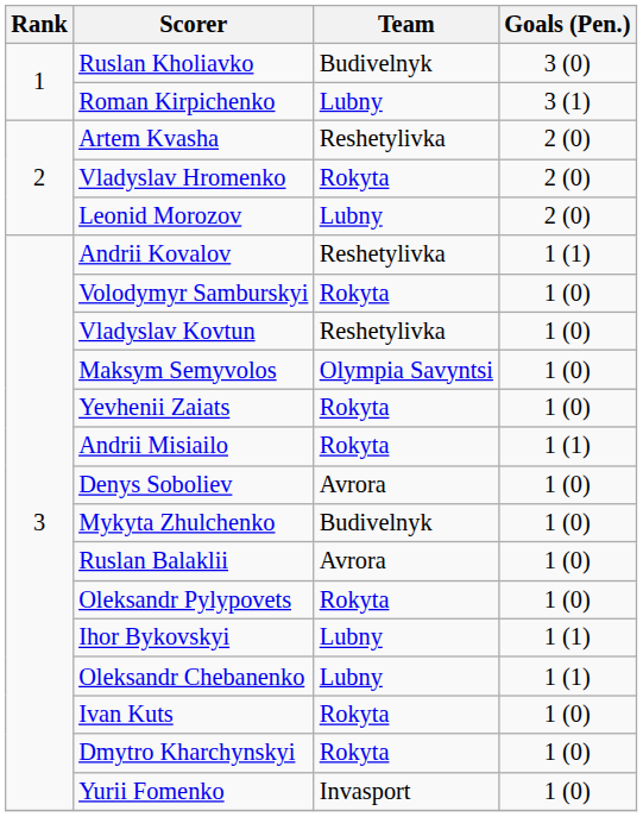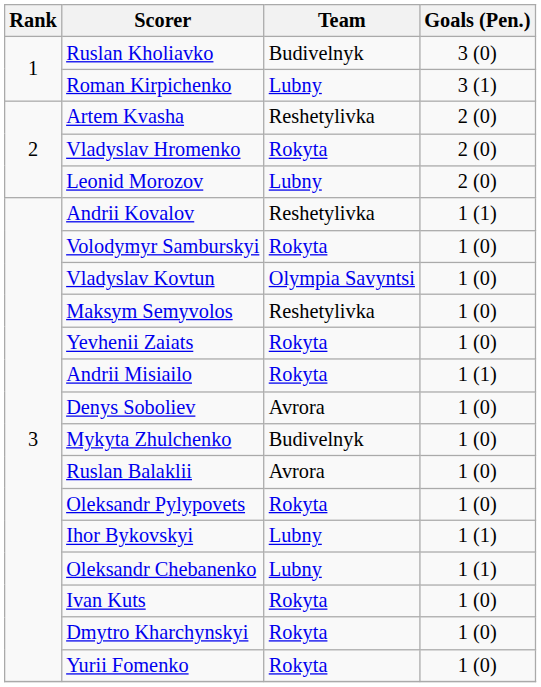 <table class="wikitable">
 <tr>
 <th>Rank</th>
 <th>Scorer</th>
 <th>Team</th>
 <th>Goals (Pen.)</th>
 </tr>
 <tr>
 <td align=center rowspan=2>1</td>
 <td> <a href='#'>Ruslan Kholiavko</a></td>
 <td>Budivelnyk</td>
 <td align=center>3 (0)</td>
 </tr>
 <tr>
 <td> <a href='#'>Roman Kirpichenko</a></td>
 <td><a href='#'>Lubny</a></td>
 <td align=center>3 (1)</td>
 </tr>
 <tr>
 <td align=center rowspan=3>2</td>
 <td> <a href='#'>Artem Kvasha</a></td>
 <td>Reshetylivka</td>
 <td align=center>2 (0)</td>
 </tr>
 <tr>
 <td> <a href='#'>Vladyslav Hromenko</a></td>
 <td><a href='#'>Rokyta</a></td>
 <td align=center>2 (0)</td>
 </tr>
 <tr>
 <td> <a href='#'>Leonid Morozov</a></td>
 <td><a href='#'>Lubny</a></td>
 <td align=center>2 (0)</td>
 </tr>
 <tr>
 <td align=center rowspan=15>3</td>
 <td> <a href='#'>Andrii Kovalov</a></td>
 <td>Reshetylivka</td>
 <td align=center>1 (1)</td>
 </tr>
 <tr>
 <td> <a href='#'>Volodymyr Samburskyi</a></td>
 <td><a href='#'>Rokyta</a></td>
 <td align=center>1 (0)</td>
 </tr>
 <tr>
 <td> <a href='#'>Vladyslav Kovtun</a></td>
-<td>Reshetylivka</td>
+<td><a href='#'>Olympia Savyntsi</a></td>
 <td align=center>1 (0)</td>
 </tr>
 <tr>
 <td> <a href='#'>Maksym Semyvolos</a></td>
-<td><a href='#'>Olympia Savyntsi</a></td>
+<td>Reshetylivka</td>
 <td align=center>1 (0)</td>
 </tr>
 <tr>
 <td> <a href='#'>Yevhenii Zaiats</a></td>
 <td><a href='#'>Rokyta</a></td>
 <td align=center>1 (0)</td>
 </tr>
 <tr>
 <td> <a href='#'>Andrii Misiailo</a></td>
 <td><a href='#'>Rokyta</a></td>
 <td align=center>1 (1)</td>
 </tr>
 <tr>
 <td> <a href='#'>Denys Soboliev</a></td>
 <td>Avrora</td>
 <td align=center>1 (0)</td>
 </tr>
 <tr>
 <td> <a href='#'>Mykyta Zhulchenko</a></td>
 <td>Budivelnyk</td>
 <td align=center>1 (0)</td>
 </tr>
 <tr>
 <td> <a href='#'>Ruslan Balaklii</a></td>
 <td>Avrora</td>
 <td align=center>1 (0)</td>
 </tr>
 <tr>
 <td> <a href='#'>Oleksandr Pylypovets</a></td>
 <td><a href='#'>Rokyta</a></td>
 <td align=center>1 (0)</td>
 </tr>
 <tr>
 <td> <a href='#'>Ihor Bykovskyi</a></td>
 <td><a href='#'>Lubny</a></td>
 <td align=center>1 (1)</td>
 </tr>
 <tr>
 <td> <a href='#'>Oleksandr Chebanenko</a></td>
 <td><a href='#'>Lubny</a></td>
 <td align=center>1 (1)</td>
 </tr>
 <tr>
 <td> <a href='#'>Ivan Kuts</a></td>
 <td><a href='#'>Rokyta</a></td>
 <td align=center>1 (0)</td>
 </tr>
 <tr>
 <td> <a href='#'>Dmytro Kharchynskyi</a></td>
 <td><a href='#'>Rokyta</a></td>
 <td align=center>1 (0)</td>
 </tr>
 <tr>
 <td> <a href='#'>Yurii Fomenko</a></td>
-<td>Invasport</td>
+<td><a href='#'>Rokyta</a></td>
 <td align=center>1 (0)</td>
 </tr>
 <tr>
 </tr>
 </table>
